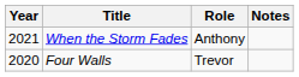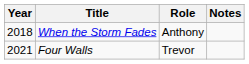 <table class="wikitable sortable">
 <tr>
 <th>Year</th>
 <th>Title</th>
 <th>Role</th>
 <th class="unsortable">Notes</th>
 </tr>
 <tr>
-<td>2021</td>
+<td>2018</td>
 <td><em><a href='#'>When the Storm Fades</a></em></td>
 <td>Anthony</td>
 <td></td>
 </tr>
 <tr>
-<td>2020</td>
+<td>2021</td>
 <td><em>Four Walls</em></td>
 <td>Trevor</td>
 <td></td>
 </tr>
 </table>
